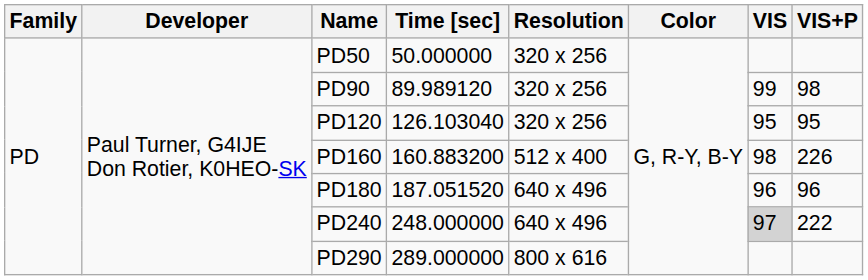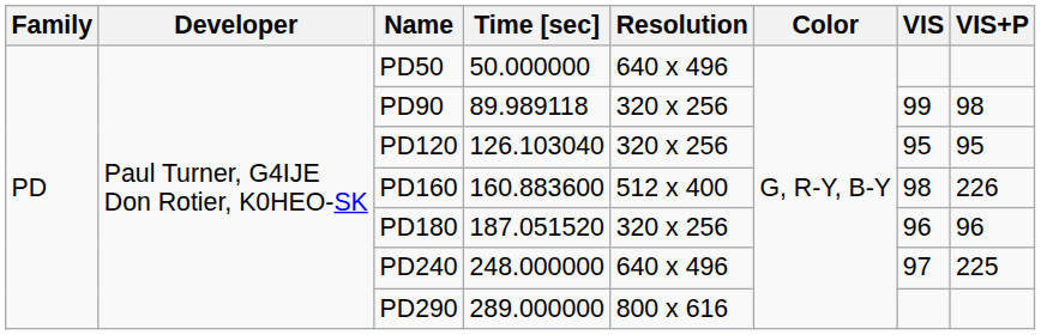 <table class="wikitable">
 <tr>
 <th>Family</th>
 <th>Developer</th>
 <th>Name</th>
 <th>Time [sec]</th>
 <th>Resolution</th>
 <th>Color</th>
 <th>VIS</th>
 <th>VIS+P</th>
 </tr>
 <tr>
 <td rowspan="7">PD</td>
 <td rowspan="7">Paul Turner, G4IJE<br>Don Rotier, K0HEO-<a href='#'>SK</a></td>
 <td>PD50</td>
 <td>50.000000</td>
-<td>320 x 256</td>
+<td>640 x 496</td>
 <td rowspan="7">G, R-Y, B-Y</td>
 <td></td>
 <td></td>
 </tr>
 <tr>
 <td>PD90</td>
-<td>89.989120</td>
+<td>89.989118</td>
 <td>320 x 256</td>
 <td>99</td>
 <td>98</td>
 </tr>
 <tr>
 <td>PD120</td>
 <td>126.103040</td>
 <td>320 x 256</td>
 <td>95</td>
 <td>95</td>
 </tr>
 <tr>
 <td>PD160</td>
-<td>160.883200</td>
+<td>160.883600</td>
 <td>512 x 400</td>
 <td>98</td>
 <td>226</td>
 </tr>
 <tr>
 <td>PD180</td>
 <td>187.051520</td>
-<td>640 x 496</td>
+<td>320 x 256</td>
 <td>96</td>
 <td>96</td>
 </tr>
 <tr>
 <td>PD240</td>
 <td>248.000000</td>
 <td>640 x 496</td>
-<td style="background: lightgrey;">97</td>
-<td>222</td>
+<td>97</td>
+<td>225</td>
 </tr>
 <tr>
 <td>PD290</td>
 <td>289.000000</td>
 <td>800 x 616</td>
 <td></td>
 <td></td>
 </tr>
 </table>
